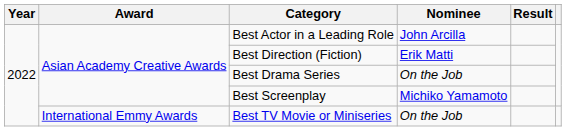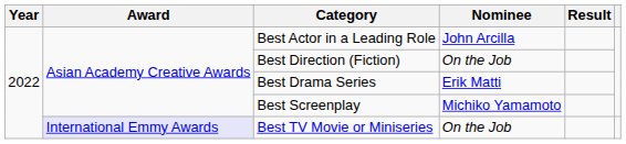 <table class="wikitable">
 <tr>
 <th>Year</th>
 <th>Award</th>
 <th>Category</th>
 <th>Nominee</th>
 <th>Result</th>
 <th></th>
 </tr>
 <tr>
 <td rowspan="5">2022</td>
 <td rowspan="4"><a href='#'>Asian Academy Creative Awards</a></td>
 <td>Best Actor in a Leading Role</td>
 <td><a href='#'>John Arcilla</a></td>
 <td></td>
 <td rowspan="4"></td>
 </tr>
 <tr>
 <td>Best Direction (Fiction)</td>
-<td><a href='#'>Erik Matti</a></td>
+<td><em>On the Job</em></td>
 <td></td>
 </tr>
 <tr>
 <td>Best Drama Series</td>
-<td><em>On the Job</em></td>
+<td><a href='#'>Erik Matti</a></td>
 <td></td>
 </tr>
 <tr>
 <td>Best Screenplay</td>
 <td><a href='#'>Michiko Yamamoto</a></td>
 <td></td>
 </tr>
 <tr>
-<td><a href='#'>International Emmy Awards</a></td>
+<td style="background: lavender;"><a href='#'>International Emmy Awards</a></td>
 <td><a href='#'>Best TV Movie or Miniseries</a></td>
 <td><em>On the Job</em></td>
 <td></td>
 <td></td>
 </tr>
 </table>
